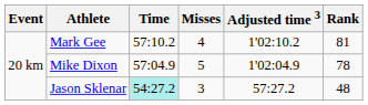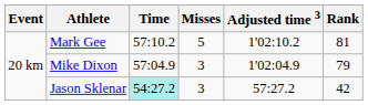 <table class="wikitable" style="font-size:90%">
 <tr>
 <th>Event</th>
 <th>Athlete</th>
 <th>Time</th>
 <th>Misses</th>
 <th>Adjusted time <sup>3</sup></th>
 <th>Rank</th>
 </tr>
 <tr>
 <td rowspan="3">20 km</td>
 <td><a href='#'>Mark Gee</a></td>
 <td align="center">57:10.2</td>
-<td align="center">4</td>
+<td align="center">5</td>
 <td align="center">1'02:10.2</td>
 <td align="center">81</td>
 </tr>
 <tr>
 <td><a href='#'>Mike Dixon</a></td>
 <td align="center">57:04.9</td>
-<td align="center">5</td>
+<td align="center">3</td>
 <td align="center">1'02:04.9</td>
-<td align="center">78</td>
+<td align="center">79</td>
 </tr>
 <tr>
 <td><a href='#'>Jason Sklenar</a></td>
 <td align="center" style="background: paleturquoise;">54:27.2</td>
 <td align="center">3</td>
 <td align="center">57:27.2</td>
-<td align="center">48</td>
+<td align="center">42</td>
 </tr>
 </table>
